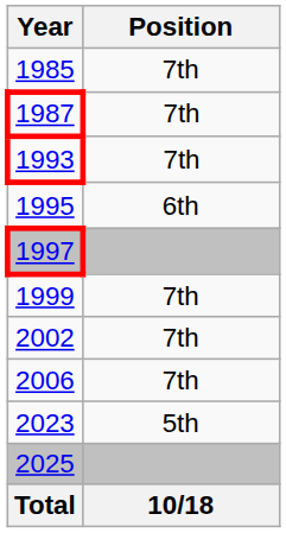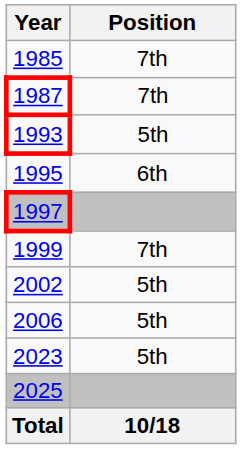 <table class="wikitable" style="text-align: center;font-size:90%;">
 <tr>
 <th>Year</th>
 <th width="100">Position</th>
 </tr>
 <tr>
 <td> <a href='#'>1985</a></td>
 <td>7th</td>
 </tr>
 <tr>
 <td style="border: 3px solid red"> <a href='#'>1987</a></td>
 <td>7th</td>
 </tr>
 <tr>
 <td style="border: 3px solid red"> <a href='#'>1993</a></td>
-<td>7th</td>
+<td>5th</td>
 </tr>
 <tr>
 <td> <a href='#'>1995</a></td>
 <td>6th</td>
 </tr>
 <tr bgcolor=silver>
 <td style="border: 3px solid red"> <a href='#'>1997</a></td>
 <td></td>
 </tr>
 <tr>
 <td> <a href='#'>1999</a></td>
 <td>7th</td>
 </tr>
 <tr>
 <td> <a href='#'>2002</a></td>
-<td>7th</td>
+<td>5th</td>
 </tr>
 <tr>
 <td> <a href='#'>2006</a></td>
-<td>7th</td>
+<td>5th</td>
 </tr>
 <tr>
 <td> <a href='#'>2023</a></td>
 <td>5th</td>
 </tr>
 <tr bgcolor=silver>
 <td> <a href='#'>2025</a></td>
 <td></td>
 </tr>
 <tr>
 <th>Total</th>
 <th>10/18</th>
 </tr>
 </table>
